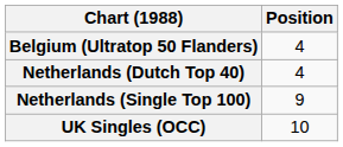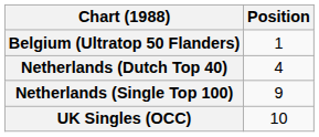 <table class="wikitable sortable plainrowheaders">
 <tr>
 <th scope="col">Chart (1988)</th>
 <th scope="col">Position</th>
 </tr>
 <tr>
 <th scope="row">Belgium (Ultratop 50 Flanders)</th>
-<td align="center">4</td>
+<td align="center">1</td>
 </tr>
 <tr>
 <th scope="row">Netherlands (Dutch Top 40)</th>
 <td align="center">4</td>
 </tr>
 <tr>
 <th scope="row">Netherlands (Single Top 100)</th>
 <td align="center">9</td>
 </tr>
 <tr>
 <th scope="row">UK Singles (OCC)</th>
 <td align="center">10</td>
 </tr>
 </table>
